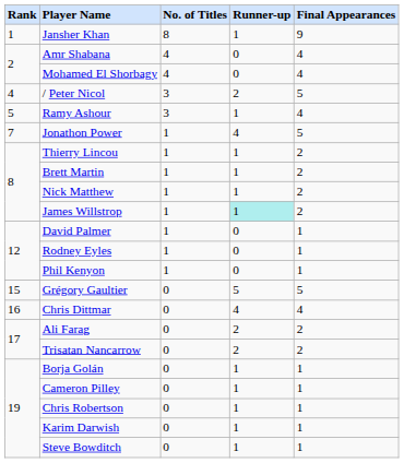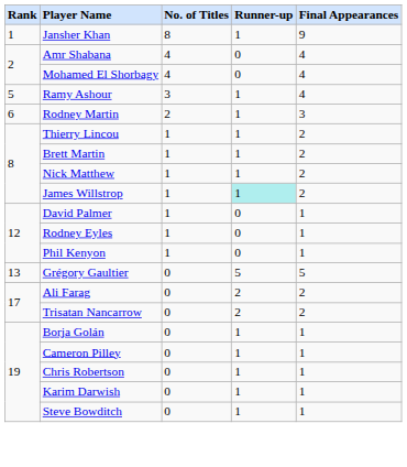 <table class="sortable wikitable" style="border:#435877 solid 1px; border-collapse: collapse;">
 <tr bgcolor="#d1e4fd">
 <td><strong>Rank</strong></td>
 <td><strong>Player Name</strong></td>
 <td><strong>No. of Titles</strong></td>
 <td><strong>Runner-up</strong></td>
 <td><strong>Final Appearances</strong></td>
 </tr>
 <tr>
 <td>1</td>
 <td> <a href='#'>Jansher Khan</a></td>
 <td>8</td>
 <td>1</td>
 <td>9</td>
 </tr>
 <tr>
 <td rowspan=2>2</td>
 <td> <a href='#'>Amr Shabana</a></td>
 <td>4</td>
 <td>0</td>
 <td>4</td>
 </tr>
 <tr>
 <td> <a href='#'>Mohamed El Shorbagy</a></td>
 <td>4</td>
 <td>0</td>
 <td>4</td>
 </tr>
 <tr>
-<td>4</td>
-<td> /  <a href='#'>Peter Nicol</a></td>
-<td>3</td>
-<td>2</td>
-<td>5</td>
-</tr>
-<tr>
 <td>5</td>
 <td> <a href='#'>Ramy Ashour</a></td>
 <td>3</td>
 <td>1</td>
 <td>4</td>
 </tr>
 <tr>
-<td>7</td>
-<td> <a href='#'>Jonathon Power</a></td>
+<td>6</td>
+<td> <a href='#'>Rodney Martin</a></td>
+<td>2</td>
 <td>1</td>
-<td>4</td>
-<td>5</td>
+<td>3</td>
 </tr>
 <tr>
 <td rowspan=4>8</td>
 <td> <a href='#'>Thierry Lincou</a></td>
 <td>1</td>
 <td>1</td>
 <td>2</td>
 </tr>
 <tr>
 <td> <a href='#'>Brett Martin</a></td>
 <td>1</td>
 <td>1</td>
 <td>2</td>
 </tr>
 <tr>
 <td> <a href='#'>Nick Matthew</a></td>
 <td>1</td>
 <td>1</td>
 <td>2</td>
 </tr>
 <tr>
 <td> <a href='#'>James Willstrop</a></td>
 <td>1</td>
 <td style="background: paleturquoise;">1</td>
 <td>2</td>
 </tr>
 <tr>
 <td rowspan=3>12</td>
 <td> <a href='#'>David Palmer</a></td>
 <td>1</td>
 <td>0</td>
 <td>1</td>
 </tr>
 <tr>
 <td> <a href='#'>Rodney Eyles</a></td>
 <td>1</td>
 <td>0</td>
 <td>1</td>
 </tr>
 <tr>
 <td> <a href='#'>Phil Kenyon</a></td>
 <td>1</td>
 <td>0</td>
 <td>1</td>
 </tr>
 <tr>
-<td>15</td>
+<td>13</td>
 <td> <a href='#'>Grégory Gaultier</a></td>
 <td>0</td>
 <td>5</td>
 <td>5</td>
-</tr>
-<tr>
-<td>16</td>
-<td> <a href='#'>Chris Dittmar</a></td>
-<td>0</td>
-<td>4</td>
-<td>4</td>
 </tr>
 <tr>
 <td rowspan=2>17</td>
 <td> <a href='#'>Ali Farag</a></td>
 <td>0</td>
 <td>2</td>
 <td>2</td>
 </tr>
 <tr>
 <td> <a href='#'>Trisatan Nancarrow</a></td>
 <td>0</td>
 <td>2</td>
 <td>2</td>
 </tr>
 <tr>
 <td rowspan=5>19</td>
 <td> <a href='#'>Borja Golán</a></td>
 <td>0</td>
 <td>1</td>
 <td>1</td>
 </tr>
 <tr>
 <td> <a href='#'>Cameron Pilley</a></td>
 <td>0</td>
 <td>1</td>
 <td>1</td>
 </tr>
 <tr>
 <td> <a href='#'>Chris Robertson</a></td>
 <td>0</td>
 <td>1</td>
 <td>1</td>
 </tr>
 <tr>
 <td> <a href='#'>Karim Darwish</a></td>
 <td>0</td>
 <td>1</td>
 <td>1</td>
 </tr>
 <tr>
 <td> <a href='#'>Steve Bowditch</a></td>
 <td>0</td>
 <td>1</td>
 <td>1</td>
 </tr>
 </table>
